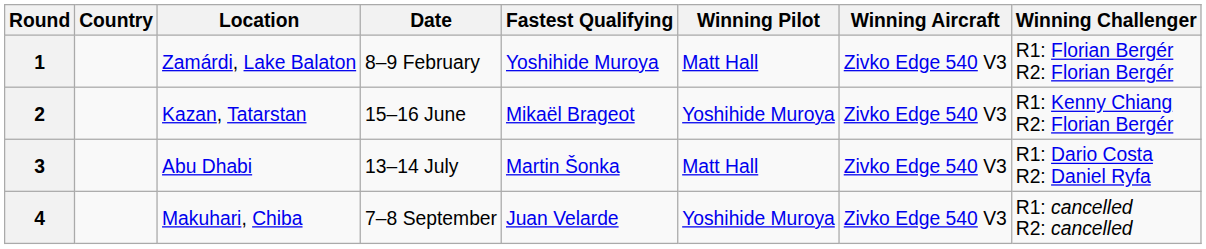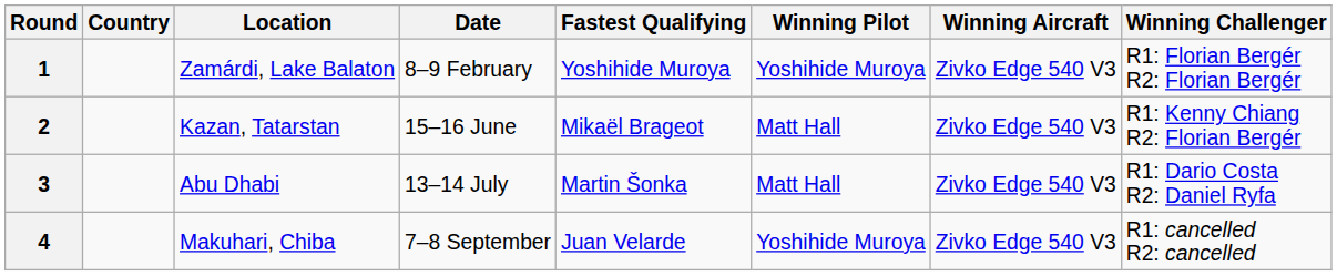 <table class="wikitable"  style="font-size: 95%;">
 <tr>
 <th>Round</th>
 <th>Country</th>
 <th>Location</th>
 <th>Date</th>
 <th>Fastest Qualifying</th>
 <th>Winning Pilot</th>
 <th>Winning Aircraft</th>
 <th>Winning Challenger</th>
 </tr>
 <tr>
 <th>1</th>
 <td></td>
 <td><a href='#'>Zamárdi</a>, <a href='#'>Lake Balaton</a></td>
 <td>8–9 February</td>
 <td> <a href='#'>Yoshihide Muroya</a></td>
-<td> <a href='#'>Matt Hall</a></td>
+<td> <a href='#'>Yoshihide Muroya</a></td>
 <td><a href='#'>Zivko Edge 540</a> V3</td>
 <td>R1:  <a href='#'>Florian Bergér</a><br>R2:  <a href='#'>Florian Bergér</a></td>
 </tr>
 <tr>
 <th>2</th>
 <td></td>
 <td><a href='#'>Kazan</a>, <a href='#'>Tatarstan</a></td>
 <td>15–16 June</td>
 <td> <a href='#'>Mikaël Brageot</a></td>
-<td> <a href='#'>Yoshihide Muroya</a></td>
+<td> <a href='#'>Matt Hall</a></td>
 <td><a href='#'>Zivko Edge 540</a> V3</td>
 <td>R1:  <a href='#'>Kenny Chiang</a><br>R2:  <a href='#'>Florian Bergér</a></td>
 </tr>
 <tr>
 <th>3</th>
 <td></td>
 <td><a href='#'>Abu Dhabi</a></td>
 <td>13–14 July</td>
 <td> <a href='#'>Martin Šonka</a></td>
 <td> <a href='#'>Matt Hall</a></td>
 <td><a href='#'>Zivko Edge 540</a> V3</td>
 <td>R1:  <a href='#'>Dario Costa</a><br>R2:  <a href='#'>Daniel Ryfa</a></td>
 </tr>
 <tr>
 <th>4</th>
 <td></td>
 <td><a href='#'>Makuhari</a>, <a href='#'>Chiba</a></td>
 <td>7–8 September</td>
 <td> <a href='#'>Juan Velarde</a></td>
 <td> <a href='#'>Yoshihide Muroya</a></td>
 <td><a href='#'>Zivko Edge 540</a> V3</td>
 <td>R1: <em>cancelled</em><br>R2: <em>cancelled</em></td>
 </tr>
 </table>
